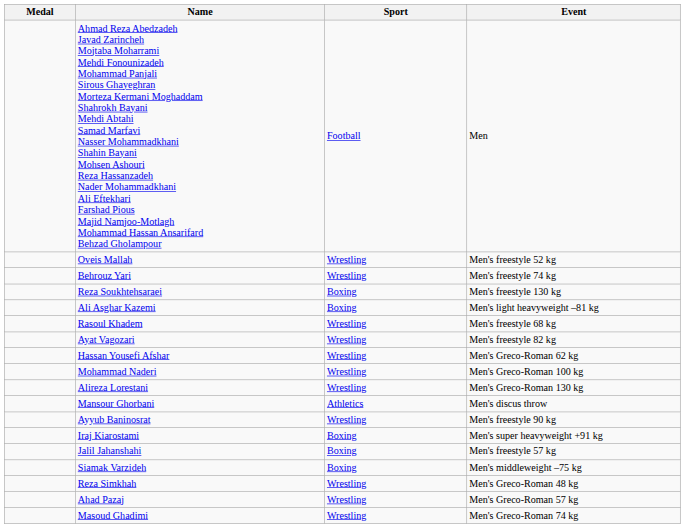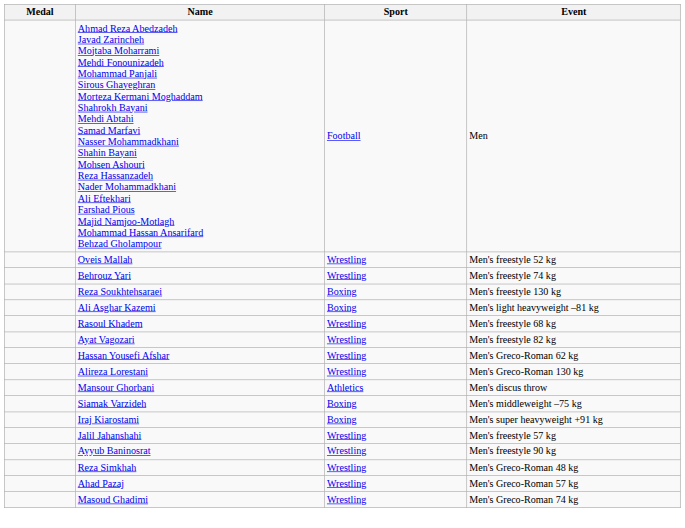 <table class="wikitable" width="85%" style="font-size:100%">
 <tr>
 <th width="10%">Medal</th>
 <th width="35%">Name</th>
 <th width="20%">Sport</th>
 <th width="30%">Event</th>
 </tr>
 <tr>
 <td></td>
 <td><a href='#'>Ahmad Reza Abedzadeh</a><br><a href='#'>Javad Zarincheh</a><br><a href='#'>Mojtaba Moharrami</a><br><a href='#'>Mehdi Fonounizadeh</a><br><a href='#'>Mohammad Panjali</a><br><a href='#'>Sirous Ghayeghran</a><br><a href='#'>Morteza Kermani Moghaddam</a><br><a href='#'>Shahrokh Bayani</a><br><a href='#'>Mehdi Abtahi</a><br><a href='#'>Samad Marfavi</a><br><a href='#'>Nasser Mohammadkhani</a><br><a href='#'>Shahin Bayani</a><br><a href='#'>Mohsen Ashouri</a><br><a href='#'>Reza Hassanzadeh</a><br><a href='#'>Nader Mohammadkhani</a><br><a href='#'>Ali Eftekhari</a><br><a href='#'>Farshad Pious</a><br><a href='#'>Majid Namjoo-Motlagh</a><br><a href='#'>Mohammad Hassan Ansarifard</a><br><a href='#'>Behzad Gholampour</a></td>
 <td><a href='#'>Football</a></td>
 <td>Men</td>
 </tr>
 <tr>
 <td></td>
 <td><a href='#'>Oveis Mallah</a></td>
 <td><a href='#'>Wrestling</a></td>
 <td>Men's freestyle 52 kg</td>
 </tr>
 <tr>
 <td></td>
 <td><a href='#'>Behrouz Yari</a></td>
 <td><a href='#'>Wrestling</a></td>
 <td>Men's freestyle 74 kg</td>
 </tr>
 <tr>
 <td></td>
 <td><a href='#'>Reza Soukhtehsaraei</a></td>
 <td><a href='#'>Boxing</a></td>
 <td>Men's freestyle 130 kg</td>
 </tr>
 <tr>
 <td></td>
 <td><a href='#'>Ali Asghar Kazemi</a></td>
 <td><a href='#'>Boxing</a></td>
 <td>Men's light heavyweight –81 kg</td>
 </tr>
 <tr>
 <td></td>
 <td><a href='#'>Rasoul Khadem</a></td>
 <td><a href='#'>Wrestling</a></td>
 <td>Men's freestyle 68 kg</td>
 </tr>
 <tr>
 <td></td>
 <td><a href='#'>Ayat Vagozari</a></td>
 <td><a href='#'>Wrestling</a></td>
 <td>Men's freestyle 82 kg</td>
 </tr>
 <tr>
 <td></td>
 <td><a href='#'>Hassan Yousefi Afshar</a></td>
 <td><a href='#'>Wrestling</a></td>
 <td>Men's Greco-Roman 62 kg</td>
 </tr>
 <tr>
 <td></td>
-<td><a href='#'>Mohammad Naderi</a></td>
-<td><a href='#'>Wrestling</a></td>
-<td>Men's Greco-Roman 100 kg</td>
-</tr>
-<tr>
-<td></td>
 <td><a href='#'>Alireza Lorestani</a></td>
 <td><a href='#'>Wrestling</a></td>
 <td>Men's Greco-Roman 130 kg</td>
 </tr>
 <tr>
 <td></td>
 <td><a href='#'>Mansour Ghorbani</a></td>
 <td><a href='#'>Athletics</a></td>
 <td>Men's discus throw</td>
 </tr>
 <tr>
 <td></td>
-<td><a href='#'>Ayyub Baninosrat</a></td>
-<td><a href='#'>Wrestling</a></td>
-<td>Men's freestyle 90 kg</td>
+<td><a href='#'>Siamak Varzideh</a></td>
+<td><a href='#'>Boxing</a></td>
+<td>Men's middleweight –75 kg</td>
 </tr>
 <tr>
 <td></td>
 <td><a href='#'>Iraj Kiarostami</a></td>
 <td><a href='#'>Boxing</a></td>
 <td>Men's super heavyweight +91 kg</td>
 </tr>
 <tr>
 <td></td>
 <td><a href='#'>Jalil Jahanshahi</a></td>
-<td><a href='#'>Boxing</a></td>
+<td><a href='#'>Wrestling</a></td>
 <td>Men's freestyle 57 kg</td>
 </tr>
 <tr>
 <td></td>
-<td><a href='#'>Siamak Varzideh</a></td>
-<td><a href='#'>Boxing</a></td>
-<td>Men's middleweight –75 kg</td>
+<td><a href='#'>Ayyub Baninosrat</a></td>
+<td><a href='#'>Wrestling</a></td>
+<td>Men's freestyle 90 kg</td>
 </tr>
 <tr>
 <td></td>
 <td><a href='#'>Reza Simkhah</a></td>
 <td><a href='#'>Wrestling</a></td>
 <td>Men's Greco-Roman 48 kg</td>
 </tr>
 <tr>
 <td></td>
 <td><a href='#'>Ahad Pazaj</a></td>
 <td><a href='#'>Wrestling</a></td>
 <td>Men's Greco-Roman 57 kg</td>
 </tr>
 <tr>
 <td></td>
 <td><a href='#'>Masoud Ghadimi</a></td>
 <td><a href='#'>Wrestling</a></td>
 <td>Men's Greco-Roman 74 kg</td>
 </tr>
 </table>
